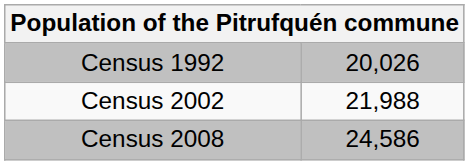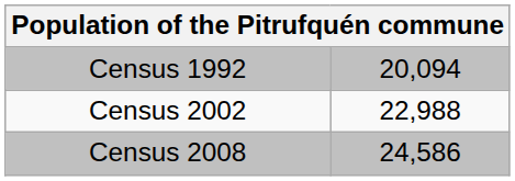 <table class="wikitable">
 <tr>
 <th colspan="25">Population of the Pitrufquén commune</th>
 </tr>
 <tr bgcolor="#C0C0C0">
 <td align="center">Census 1992</td>
-<td align="center">20,026</td>
+<td align="center">20,094</td>
 </tr>
 <tr>
 <td align="center">Census 2002</td>
-<td align="center">21,988</td>
+<td align="center">22,988</td>
 </tr>
 <tr bgcolor="#C0C0C0">
 <td align="center">Census 2008</td>
 <td align="center">24,586</td>
 </tr>
 </table>
